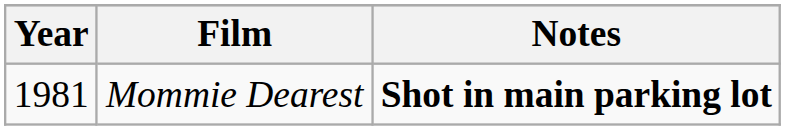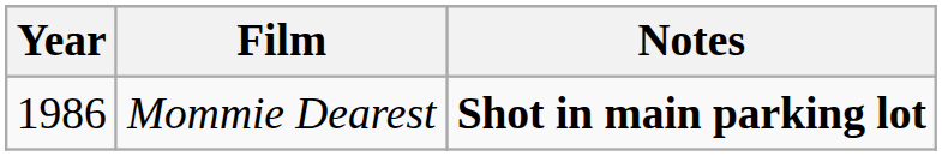 <table class="wikitable">
 <tr>
 </tr>
 <tr>
 <th>Year</th>
 <th>Film</th>
 <th>Notes</th>
 </tr>
 <tr>
-<td>1981</td>
+<td>1986</td>
 <td><em>Mommie Dearest</em></td>
 <td><strong>Shot in main parking lot</strong></td>
 </tr>
 </table>
